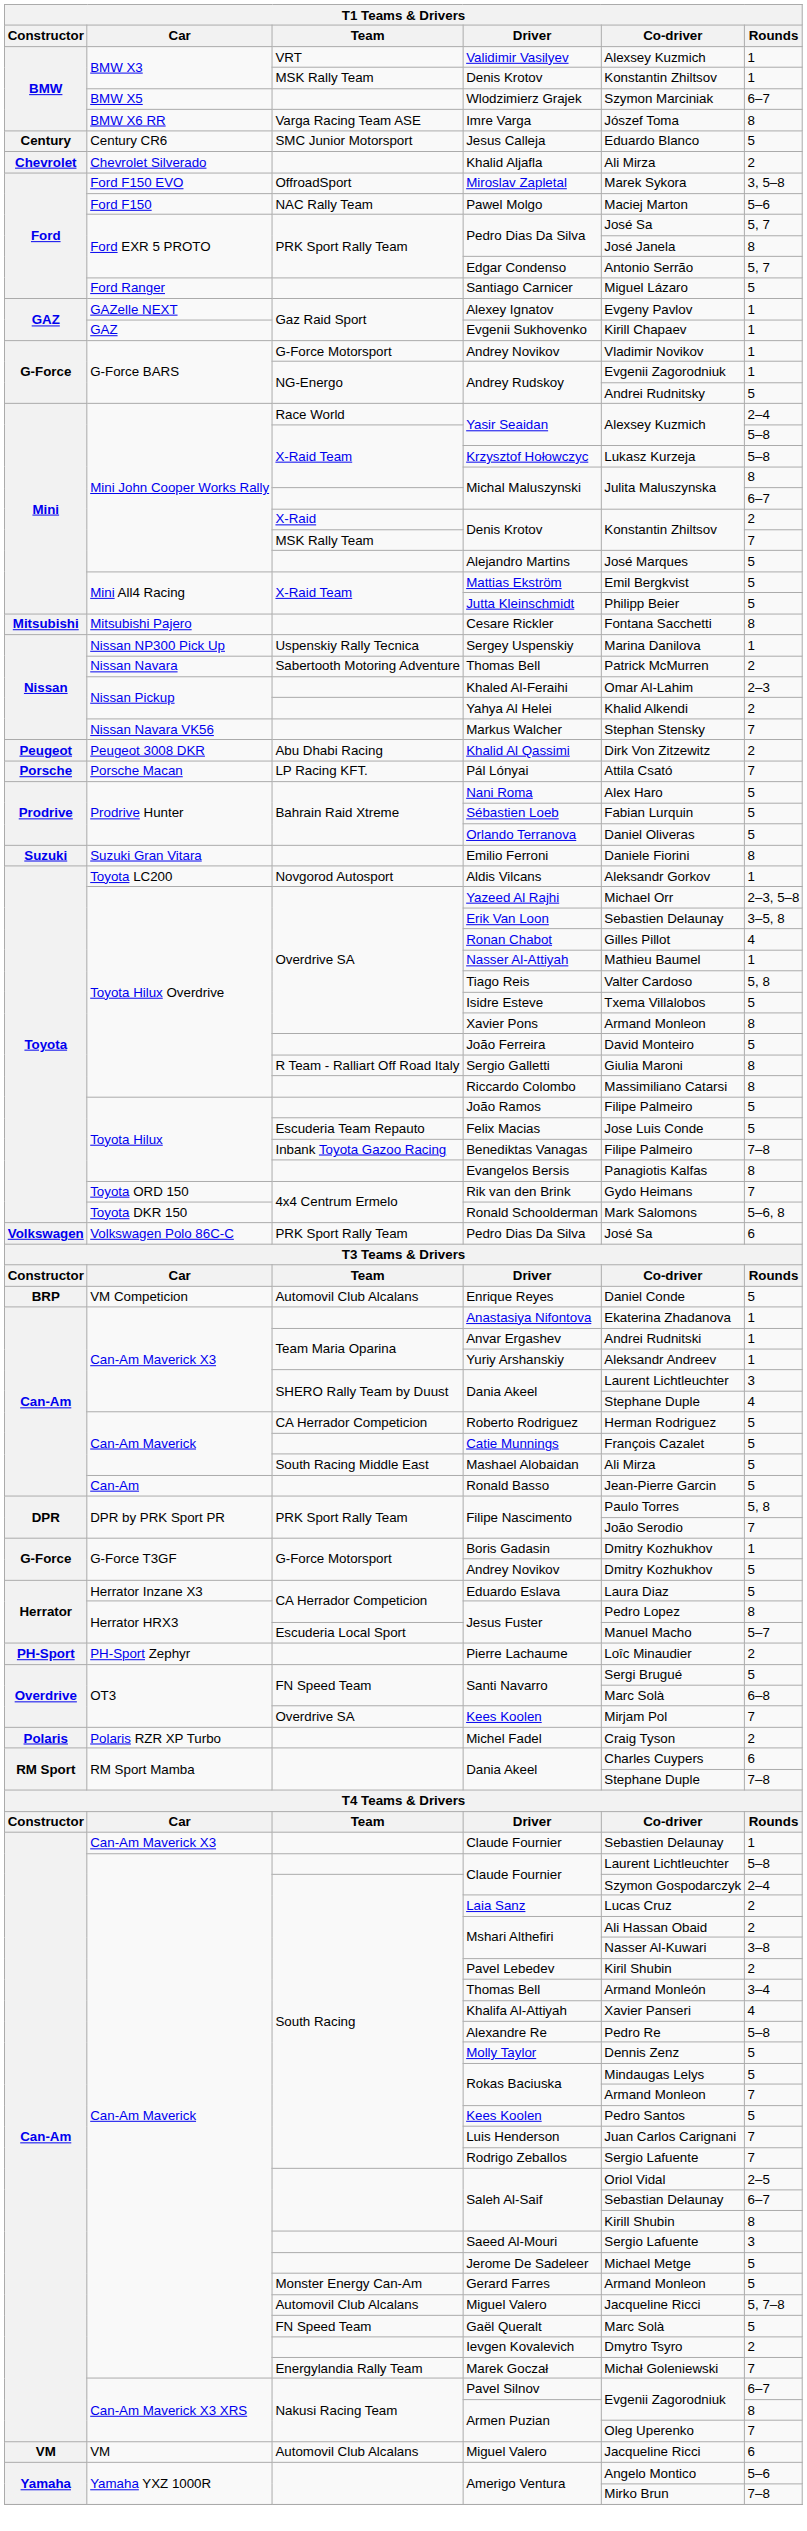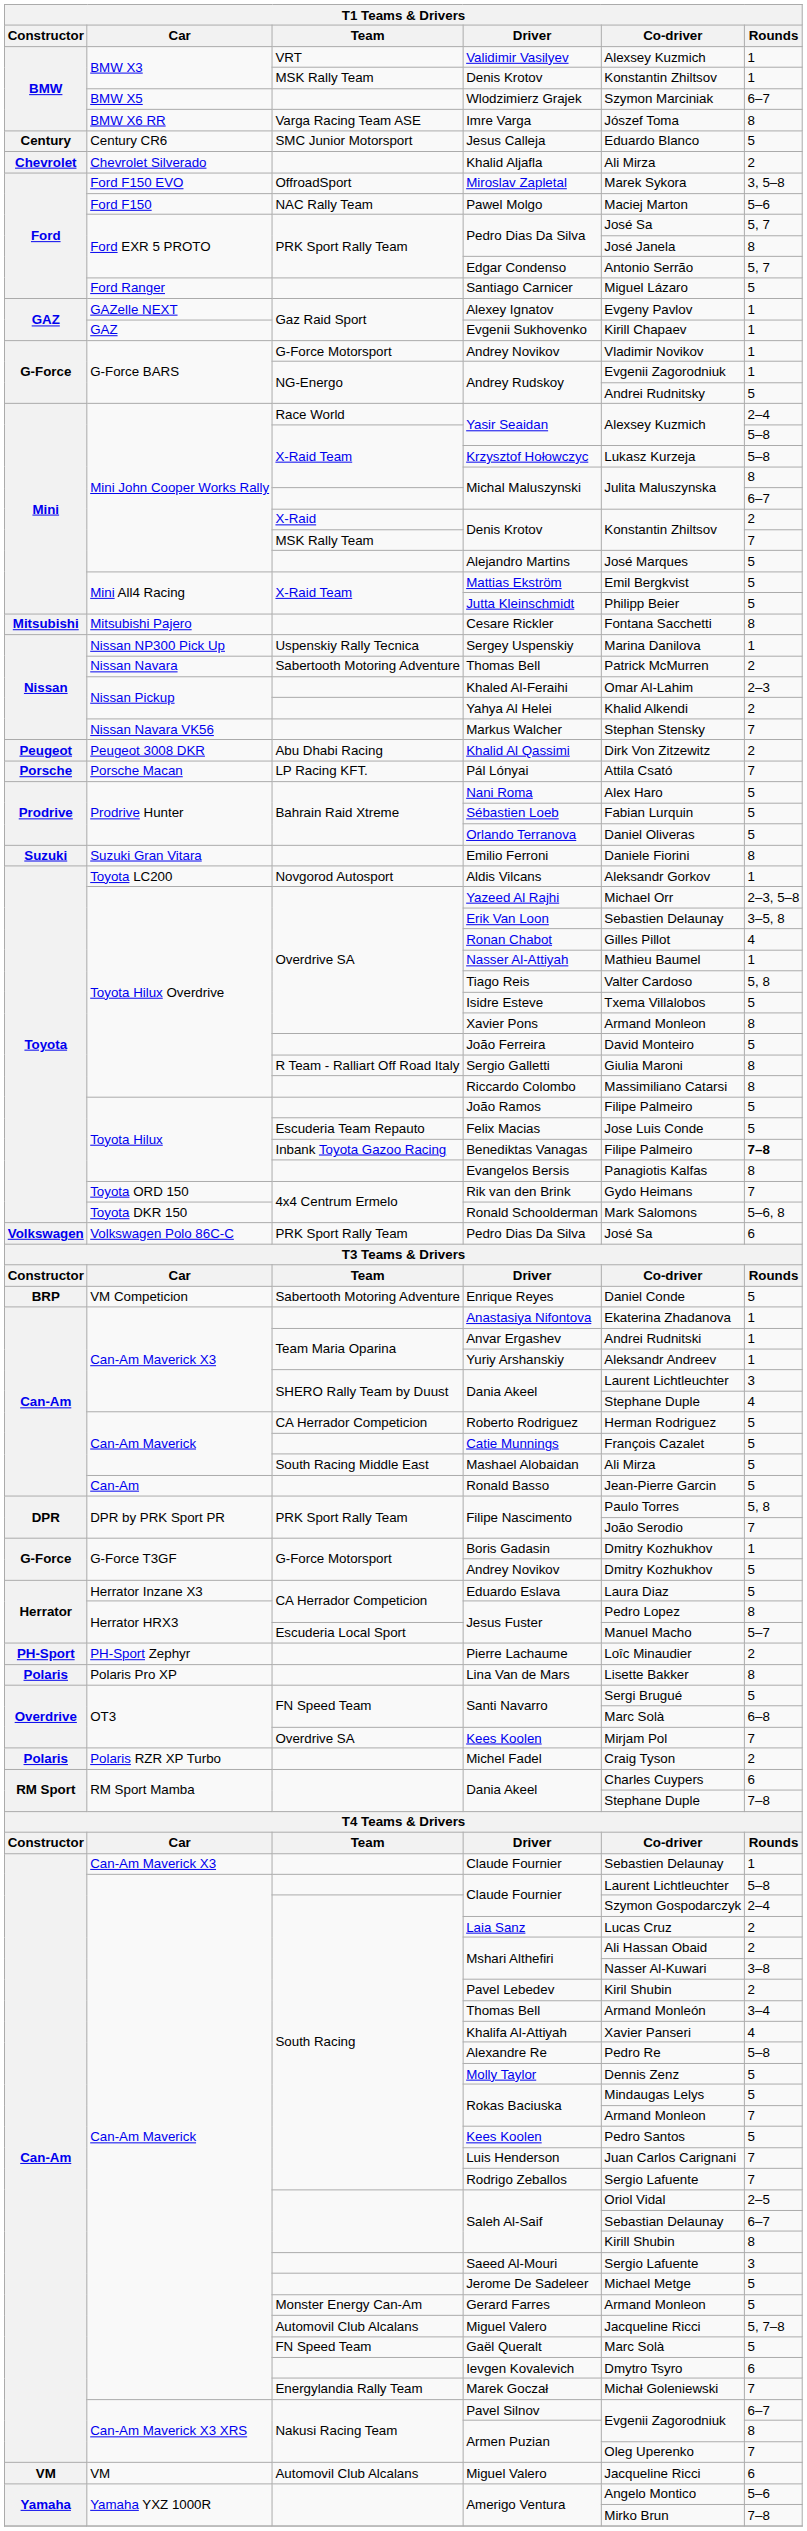 <table class="wikitable" style="font-size: 85%">
 <tr>
 <th colspan=6><strong>T1 Teams & Drivers</strong></th>
 </tr>
 <tr>
 <th>Constructor</th>
 <th>Car</th>
 <th>Team</th>
 <th>Driver</th>
 <th>Co-driver</th>
 <th>Rounds</th>
 </tr>
 <tr>
 <th rowspan=4><a href='#'>BMW</a></th>
 <td rowspan=2><a href='#'>BMW X3</a></td>
 <td>VRT</td>
 <td> <a href='#'>Validimir Vasilyev</a></td>
 <td> Alexsey Kuzmich</td>
 <td>1</td>
 </tr>
 <tr>
 <td>MSK Rally Team</td>
 <td> Denis Krotov</td>
 <td> Konstantin Zhiltsov</td>
 <td>1</td>
 </tr>
 <tr>
 <td><a href='#'>BMW X5</a></td>
 <td></td>
 <td> Wlodzimierz Grajek</td>
 <td> Szymon Marciniak</td>
 <td>6–7</td>
 </tr>
 <tr>
 <td><a href='#'>BMW X6 RR</a></td>
 <td>Varga Racing Team ASE</td>
 <td> Imre Varga</td>
 <td> Jószef Toma</td>
 <td>8</td>
 </tr>
 <tr>
 <th>Century</th>
 <td>Century CR6</td>
 <td>SMC Junior Motorsport</td>
 <td> Jesus Calleja</td>
 <td> Eduardo Blanco</td>
 <td>5</td>
 </tr>
 <tr>
 <th><a href='#'>Chevrolet</a></th>
 <td><a href='#'>Chevrolet Silverado</a></td>
 <td></td>
 <td> Khalid Aljafla</td>
 <td> Ali Mirza</td>
 <td>2</td>
 </tr>
 <tr>
 <th rowspan=6><a href='#'>Ford</a></th>
 <td><a href='#'>Ford F150 EVO</a></td>
 <td>OffroadSport</td>
 <td> <a href='#'>Miroslav Zapletal</a></td>
 <td> Marek Sykora</td>
 <td>3, 5–8</td>
 </tr>
 <tr>
 <td><a href='#'>Ford F150</a></td>
 <td>NAC Rally Team</td>
 <td> Pawel Molgo</td>
 <td> Maciej Marton</td>
 <td>5–6</td>
 </tr>
 <tr>
 <td rowspan=3><a href='#'>Ford</a> EXR 5 PROTO</td>
 <td rowspan=3>PRK Sport Rally Team</td>
 <td rowspan=2> Pedro Dias Da Silva</td>
 <td> José  Sa</td>
 <td>5, 7</td>
 </tr>
 <tr>
 <td> José Janela</td>
 <td>8</td>
 </tr>
 <tr>
 <td> Edgar Condenso</td>
 <td> Antonio Serrão</td>
 <td>5, 7</td>
 </tr>
 <tr>
 <td><a href='#'>Ford Ranger</a></td>
 <td></td>
 <td> Santiago Carnicer</td>
 <td> Miguel Lázaro</td>
 <td>5</td>
 </tr>
 <tr>
 <th rowspan=2><a href='#'>GAZ</a></th>
 <td><a href='#'>GAZelle NEXT</a></td>
 <td rowspan=2>Gaz Raid Sport</td>
 <td> Alexey Ignatov</td>
 <td> Evgeny Pavlov</td>
 <td>1</td>
 </tr>
 <tr>
 <td><a href='#'>GAZ</a></td>
 <td> Evgenii Sukhovenko</td>
 <td> Kirill Chapaev</td>
 <td>1</td>
 </tr>
 <tr>
 <th rowspan=3>G-Force</th>
 <td rowspan=3>G-Force BARS</td>
 <td>G-Force Motorsport</td>
 <td> Andrey Novikov</td>
 <td> Vladimir Novikov</td>
 <td>1</td>
 </tr>
 <tr>
 <td rowspan=2>NG-Energo</td>
 <td rowspan=2> Andrey Rudskoy</td>
 <td> Evgenii Zagorodniuk</td>
 <td>1</td>
 </tr>
 <tr>
 <td> Andrei Rudnitsky</td>
 <td>5</td>
 </tr>
 <tr>
 <th rowspan=10><a href='#'>Mini</a></th>
 <td rowspan=8><a href='#'>Mini John Cooper Works Rally</a></td>
 <td>Race World</td>
 <td rowspan=2> <a href='#'>Yasir Seaidan</a></td>
 <td rowspan=2> Alexsey Kuzmich</td>
 <td>2–4</td>
 </tr>
 <tr>
 <td rowspan=3><a href='#'>X-Raid Team</a></td>
 <td>5–8</td>
 </tr>
 <tr>
 <td> <a href='#'>Krzysztof Hołowczyc</a></td>
 <td> Lukasz Kurzeja</td>
 <td>5–8</td>
 </tr>
 <tr>
 <td rowspan=2> Michal Maluszynski</td>
 <td rowspan=2> Julita Maluszynska</td>
 <td>8</td>
 </tr>
 <tr>
 <td></td>
 <td>6–7</td>
 </tr>
 <tr>
 <td><a href='#'>X-Raid</a></td>
 <td rowspan=2> Denis Krotov</td>
 <td rowspan=2> Konstantin Zhiltsov</td>
 <td>2</td>
 </tr>
 <tr>
 <td>MSK Rally Team</td>
 <td>7</td>
 </tr>
 <tr>
 <td></td>
 <td> Alejandro Martins</td>
 <td> José Marques</td>
 <td>5</td>
 </tr>
 <tr>
 <td rowspan=2><a href='#'>Mini</a> All4 Racing</td>
 <td rowspan=2><a href='#'>X-Raid Team</a></td>
 <td> <a href='#'>Mattias Ekström</a></td>
 <td> Emil Bergkvist</td>
 <td>5</td>
 </tr>
 <tr>
 <td> <a href='#'>Jutta Kleinschmidt</a></td>
 <td> Philipp Beier</td>
 <td>5</td>
 </tr>
 <tr>
 <th><a href='#'>Mitsubishi</a></th>
 <td><a href='#'>Mitsubishi Pajero</a></td>
 <td></td>
 <td> Cesare Rickler</td>
 <td> Fontana Sacchetti</td>
 <td>8</td>
 </tr>
 <tr>
 <th rowspan=5><a href='#'>Nissan</a></th>
 <td><a href='#'>Nissan NP300 Pick Up</a></td>
 <td>Uspenskiy Rally Tecnica</td>
 <td> Sergey Uspenskiy</td>
 <td> Marina Danilova</td>
 <td>1</td>
 </tr>
 <tr>
 <td><a href='#'>Nissan Navara</a></td>
 <td>Sabertooth Motoring Adventure</td>
 <td> Thomas Bell</td>
 <td> Patrick McMurren</td>
 <td>2</td>
 </tr>
 <tr>
 <td rowspan=2><a href='#'>Nissan Pickup</a></td>
 <td></td>
 <td> Khaled Al-Feraihi</td>
 <td> Omar Al-Lahim</td>
 <td>2–3</td>
 </tr>
 <tr>
 <td></td>
 <td> Yahya Al Helei</td>
 <td> Khalid Alkendi</td>
 <td>2</td>
 </tr>
 <tr>
 <td><a href='#'>Nissan Navara VK56</a></td>
 <td></td>
 <td> Markus Walcher</td>
 <td> Stephan Stensky</td>
 <td>7</td>
 </tr>
 <tr>
 <th><a href='#'>Peugeot</a></th>
 <td><a href='#'>Peugeot 3008 DKR</a></td>
 <td>Abu Dhabi Racing</td>
 <td> <a href='#'>Khalid Al Qassimi</a></td>
 <td> Dirk Von Zitzewitz</td>
 <td>2</td>
 </tr>
 <tr>
 <th><a href='#'>Porsche</a></th>
 <td><a href='#'>Porsche Macan</a></td>
 <td>LP Racing KFT.</td>
 <td> Pál Lónyai</td>
 <td> Attila Csató</td>
 <td>7</td>
 </tr>
 <tr>
 <th rowspan=3><a href='#'>Prodrive</a></th>
 <td rowspan=3><a href='#'>Prodrive</a> Hunter</td>
 <td rowspan=3>Bahrain Raid Xtreme</td>
 <td> <a href='#'>Nani Roma</a></td>
 <td> Alex Haro</td>
 <td>5</td>
 </tr>
 <tr>
 <td> <a href='#'>Sébastien Loeb</a></td>
 <td> Fabian Lurquin</td>
 <td>5</td>
 </tr>
 <tr>
 <td> <a href='#'>Orlando Terranova</a></td>
 <td> Daniel Oliveras</td>
 <td>5</td>
 </tr>
 <tr>
 <th><a href='#'>Suzuki</a></th>
 <td><a href='#'>Suzuki Gran Vitara</a></td>
 <td></td>
 <td> Emilio Ferroni</td>
 <td> Daniele Fiorini</td>
 <td>8</td>
 </tr>
 <tr>
 <th rowspan=17><a href='#'>Toyota</a></th>
 <td><a href='#'>Toyota</a> LC200</td>
 <td>Novgorod Autosport</td>
 <td> Aldis Vilcans</td>
 <td> Aleksandr Gorkov</td>
 <td>1</td>
 </tr>
 <tr>
 <td rowspan=10><a href='#'>Toyota Hilux</a> Overdrive</td>
 <td rowspan=7>Overdrive SA</td>
 <td> <a href='#'>Yazeed Al Rajhi</a></td>
 <td> Michael Orr</td>
 <td>2–3, 5–8</td>
 </tr>
 <tr>
 <td> <a href='#'>Erik Van Loon</a></td>
 <td> Sebastien Delaunay</td>
 <td>3–5, 8</td>
 </tr>
 <tr>
 <td> <a href='#'>Ronan Chabot</a></td>
 <td> Gilles Pillot</td>
 <td>4</td>
 </tr>
 <tr>
 <td> <a href='#'>Nasser Al-Attiyah</a></td>
 <td> Mathieu Baumel</td>
 <td>1</td>
 </tr>
 <tr>
 <td> Tiago Reis</td>
 <td> Valter Cardoso</td>
 <td>5, 8</td>
 </tr>
 <tr>
 <td> Isidre Esteve</td>
 <td> Txema Villalobos</td>
 <td>5</td>
 </tr>
 <tr>
 <td> Xavier Pons</td>
 <td> Armand Monleon</td>
 <td>8</td>
 </tr>
 <tr>
 <td></td>
 <td> João Ferreira</td>
 <td> David Monteiro</td>
 <td>5</td>
 </tr>
 <tr>
 <td>R Team - Ralliart Off Road Italy</td>
 <td> Sergio Galletti</td>
 <td> Giulia Maroni</td>
 <td>8</td>
 </tr>
 <tr>
 <td></td>
 <td> Riccardo Colombo</td>
 <td> Massimiliano Catarsi</td>
 <td>8</td>
 </tr>
 <tr>
 <td rowspan=4><a href='#'>Toyota Hilux</a></td>
 <td></td>
 <td> João Ramos</td>
 <td> Filipe Palmeiro</td>
 <td>5</td>
 </tr>
 <tr>
 <td>Escuderia Team Repauto</td>
 <td> Felix Macias</td>
 <td> Jose Luis Conde</td>
 <td>5</td>
 </tr>
 <tr>
 <td>Inbank <a href='#'>Toyota Gazoo Racing</a></td>
 <td> Benediktas Vanagas</td>
 <td> Filipe Palmeiro</td>
-<td>7–8</td>
+<td><strong>7–8</strong></td>
 </tr>
 <tr>
 <td></td>
 <td> Evangelos Bersis</td>
 <td> Panagiotis Kalfas</td>
 <td>8</td>
 </tr>
 <tr>
 <td><a href='#'>Toyota</a> ORD 150</td>
 <td rowspan=2>4x4 Centrum Ermelo</td>
 <td> Rik van den Brink</td>
 <td> Gydo Heimans</td>
 <td>7</td>
 </tr>
 <tr>
 <td><a href='#'>Toyota</a> DKR 150</td>
 <td> Ronald Schoolderman</td>
 <td> Mark Salomons</td>
 <td>5–6, 8</td>
 </tr>
 <tr>
 <th><a href='#'>Volkswagen</a></th>
 <td><a href='#'>Volkswagen Polo 86C-C</a></td>
 <td>PRK Sport Rally Team</td>
 <td> Pedro Dias Da Silva</td>
 <td> José Sa</td>
 <td>6</td>
 </tr>
 <tr>
 <th colspan=6><strong>T3 Teams & Drivers</strong></th>
 </tr>
 <tr>
 <th>Constructor</th>
 <th>Car</th>
 <th>Team</th>
 <th>Driver</th>
 <th>Co-driver</th>
 <th>Rounds</th>
 </tr>
 <tr>
 <th>BRP</th>
 <td>VM Competicion</td>
-<td>Automovil Club Alcalans</td>
+<td>Sabertooth Motoring Adventure</td>
 <td> Enrique Reyes</td>
 <td> Daniel Conde</td>
 <td>5</td>
 </tr>
 <tr>
 <th rowspan=9><a href='#'>Can-Am</a></th>
 <td rowspan=5><a href='#'>Can-Am Maverick X3</a></td>
 <td></td>
 <td> <a href='#'>Anastasiya Nifontova</a></td>
 <td> Ekaterina Zhadanova</td>
 <td>1</td>
 </tr>
 <tr>
 <td rowspan=2>Team Maria Oparina</td>
 <td> Anvar Ergashev</td>
 <td> Andrei Rudnitski</td>
 <td>1</td>
 </tr>
 <tr>
 <td> Yuriy Arshanskiy</td>
 <td> Aleksandr Andreev</td>
 <td>1</td>
 </tr>
 <tr>
 <td rowspan=2>SHERO Rally Team by Duust</td>
 <td rowspan=2> Dania Akeel</td>
 <td> Laurent Lichtleuchter</td>
 <td>3</td>
 </tr>
 <tr>
 <td> Stephane Duple</td>
 <td>4</td>
 </tr>
 <tr>
 <td rowspan=3><a href='#'>Can-Am Maverick</a></td>
 <td>CA Herrador Competicion</td>
 <td> Roberto Rodriguez</td>
 <td> Herman Rodriguez</td>
 <td>5</td>
 </tr>
 <tr>
 <td></td>
 <td> <a href='#'>Catie Munnings</a></td>
 <td> François Cazalet</td>
 <td>5</td>
 </tr>
 <tr>
 <td>South Racing Middle East</td>
 <td> Mashael Alobaidan</td>
 <td> Ali Mirza</td>
 <td>5</td>
 </tr>
 <tr>
 <td><a href='#'>Can-Am</a></td>
 <td></td>
 <td> Ronald Basso</td>
 <td> Jean-Pierre Garcin</td>
 <td>5</td>
 </tr>
 <tr>
 <th rowspan=2>DPR</th>
 <td rowspan=2>DPR by PRK Sport PR</td>
 <td rowspan=2>PRK Sport Rally Team</td>
 <td rowspan=2> Filipe Nascimento</td>
 <td> Paulo Torres</td>
 <td>5, 8</td>
 </tr>
 <tr>
 <td> João Serodio</td>
 <td>7</td>
 </tr>
 <tr>
 <th rowspan=2>G-Force</th>
 <td rowspan=2>G-Force T3GF</td>
 <td rowspan=2>G-Force Motorsport</td>
 <td> Boris Gadasin</td>
 <td> Dmitry Kozhukhov</td>
 <td>1</td>
 </tr>
 <tr>
 <td> Andrey Novikov</td>
 <td> Dmitry Kozhukhov</td>
 <td>5</td>
 </tr>
 <tr>
 <th rowspan=3>Herrator</th>
 <td>Herrator Inzane X3</td>
 <td rowspan=2>CA Herrador Competicion</td>
 <td> Eduardo Eslava</td>
 <td> Laura Diaz</td>
 <td>5</td>
 </tr>
 <tr>
 <td rowspan=2>Herrator HRX3</td>
 <td rowspan=2> Jesus Fuster</td>
 <td> Pedro Lopez</td>
 <td>8</td>
 </tr>
 <tr>
 <td>Escuderia Local Sport</td>
 <td> Manuel Macho</td>
 <td>5–7</td>
 </tr>
 <tr>
 <th><a href='#'>PH-Sport</a></th>
 <td><a href='#'>PH-Sport</a> Zephyr</td>
 <td></td>
 <td> Pierre Lachaume</td>
 <td> Loîc Minaudier</td>
 <td>2</td>
+</tr>
+<tr>
+<th><a href='#'>Polaris</a></th>
+<td>Polaris Pro XP</td>
+<td></td>
+<td> Lina Van de Mars</td>
+<td> Lisette Bakker</td>
+<td>8</td>
 </tr>
 <tr>
 <th rowspan=3><a href='#'>Overdrive</a></th>
 <td rowspan=3>OT3</td>
 <td rowspan=2>FN Speed Team</td>
 <td rowspan=2> Santi Navarro</td>
 <td> Sergi Brugué</td>
 <td>5</td>
 </tr>
 <tr>
 <td> Marc Solà</td>
 <td>6–8</td>
 </tr>
 <tr>
 <td>Overdrive SA</td>
 <td> <a href='#'>Kees Koolen</a></td>
 <td> Mirjam Pol</td>
 <td>7</td>
 </tr>
 <tr>
 <th><a href='#'>Polaris</a></th>
 <td><a href='#'>Polaris</a> RZR XP Turbo</td>
 <td></td>
 <td> Michel Fadel</td>
 <td> Craig Tyson</td>
 <td>2</td>
 </tr>
 <tr>
 <th rowspan=2>RM Sport</th>
 <td rowspan=2>RM Sport Mamba</td>
 <td rowspan=2></td>
 <td rowspan=2> Dania Akeel</td>
 <td> Charles Cuypers</td>
 <td>6</td>
 </tr>
 <tr>
 <td> Stephane Duple</td>
 <td>7–8</td>
 </tr>
 <tr>
 <th colspan=6><strong>T4 Teams & Drivers</strong></th>
 </tr>
 <tr>
 <th>Constructor</th>
 <th>Car</th>
 <th>Team</th>
 <th>Driver</th>
 <th>Co-driver</th>
 <th>Rounds</th>
 </tr>
 <tr>
 <th rowspan=29><a href='#'>Can-Am</a></th>
 <td><a href='#'>Can-Am Maverick X3</a></td>
 <td></td>
 <td> Claude Fournier</td>
 <td> Sebastien Delaunay</td>
 <td>1</td>
 </tr>
 <tr>
 <td rowspan=25><a href='#'>Can-Am Maverick</a></td>
 <td></td>
 <td rowspan=2> Claude Fournier</td>
 <td> Laurent Lichtleuchter</td>
 <td>5–8</td>
 </tr>
 <tr>
 <td rowspan=14>South Racing</td>
 <td> Szymon Gospodarczyk</td>
 <td>2–4</td>
 </tr>
 <tr>
 <td> <a href='#'>Laia Sanz</a></td>
 <td> Lucas Cruz</td>
 <td>2</td>
 </tr>
 <tr>
 <td rowspan=2> Mshari Althefiri</td>
 <td> Ali Hassan Obaid</td>
 <td>2</td>
 </tr>
 <tr>
 <td> Nasser Al-Kuwari</td>
 <td>3–8</td>
 </tr>
 <tr>
 <td> Pavel Lebedev</td>
 <td> Kiril Shubin</td>
 <td>2</td>
 </tr>
 <tr>
 <td> Thomas Bell</td>
 <td> Armand Monleón</td>
 <td>3–4</td>
 </tr>
 <tr>
 <td> Khalifa Al-Attiyah</td>
 <td> Xavier Panseri</td>
 <td>4</td>
 </tr>
 <tr>
 <td> Alexandre Re</td>
 <td> Pedro Re</td>
 <td>5–8</td>
 </tr>
 <tr>
 <td> <a href='#'>Molly Taylor</a></td>
 <td> Dennis Zenz</td>
 <td>5</td>
 </tr>
 <tr>
 <td rowspan=2> Rokas Baciuska</td>
 <td> Mindaugas Lelys</td>
 <td>5</td>
 </tr>
 <tr>
 <td> Armand Monleon</td>
 <td>7</td>
 </tr>
 <tr>
 <td> <a href='#'>Kees Koolen</a></td>
 <td> Pedro Santos</td>
 <td>5</td>
 </tr>
 <tr>
 <td> Luis Henderson</td>
 <td> Juan Carlos Carignani</td>
 <td>7</td>
 </tr>
 <tr>
 <td> Rodrigo Zeballos</td>
 <td> Sergio Lafuente</td>
 <td>7</td>
 </tr>
 <tr>
 <td rowspan=3></td>
 <td rowspan=3> Saleh Al-Saif</td>
 <td> Oriol Vidal</td>
 <td>2–5</td>
 </tr>
 <tr>
 <td> Sebastian Delaunay</td>
 <td>6–7</td>
 </tr>
 <tr>
 <td> Kirill Shubin</td>
 <td>8</td>
 </tr>
 <tr>
 <td></td>
 <td> Saeed Al-Mouri</td>
 <td> Sergio Lafuente</td>
 <td>3</td>
 </tr>
 <tr>
 <td></td>
 <td> Jerome De Sadeleer</td>
 <td> Michael Metge</td>
 <td>5</td>
 </tr>
 <tr>
 <td>Monster Energy Can-Am</td>
 <td> Gerard Farres</td>
 <td> Armand Monleon</td>
 <td>5</td>
 </tr>
 <tr>
 <td>Automovil Club Alcalans</td>
 <td> Miguel Valero</td>
 <td> Jacqueline Ricci</td>
 <td>5, 7–8</td>
 </tr>
 <tr>
 <td>FN Speed Team</td>
 <td> Gaël Queralt</td>
 <td> Marc Solà</td>
 <td>5</td>
 </tr>
 <tr>
 <td></td>
 <td> Ievgen Kovalevich</td>
 <td> Dmytro Tsyro</td>
-<td>2</td>
+<td>6</td>
 </tr>
 <tr>
 <td>Energylandia Rally Team</td>
 <td> Marek Goczał</td>
 <td> Michał Goleniewski</td>
 <td>7</td>
 </tr>
 <tr>
 <td rowspan=3><a href='#'>Can-Am Maverick X3 XRS</a></td>
 <td rowspan=3>Nakusi Racing Team</td>
 <td> Pavel Silnov</td>
 <td rowspan=2> Evgenii Zagorodniuk</td>
 <td>6–7</td>
 </tr>
 <tr>
 <td rowspan=2> Armen Puzian</td>
 <td>8</td>
 </tr>
 <tr>
 <td> Oleg Uperenko</td>
 <td>7</td>
 </tr>
 <tr>
 <th>VM</th>
 <td>VM</td>
 <td>Automovil Club Alcalans</td>
 <td> Miguel Valero</td>
 <td> Jacqueline Ricci</td>
 <td>6</td>
 </tr>
 <tr>
 <th rowspan=2><a href='#'>Yamaha</a></th>
 <td rowspan=2><a href='#'>Yamaha</a> YXZ 1000R</td>
 <td rowspan=2></td>
 <td rowspan=2> Amerigo Ventura</td>
 <td> Angelo Montico</td>
 <td>5–6</td>
 </tr>
 <tr>
 <td> Mirko Brun</td>
 <td>7–8</td>
 </tr>
 <tr>
 </tr>
 </table>
